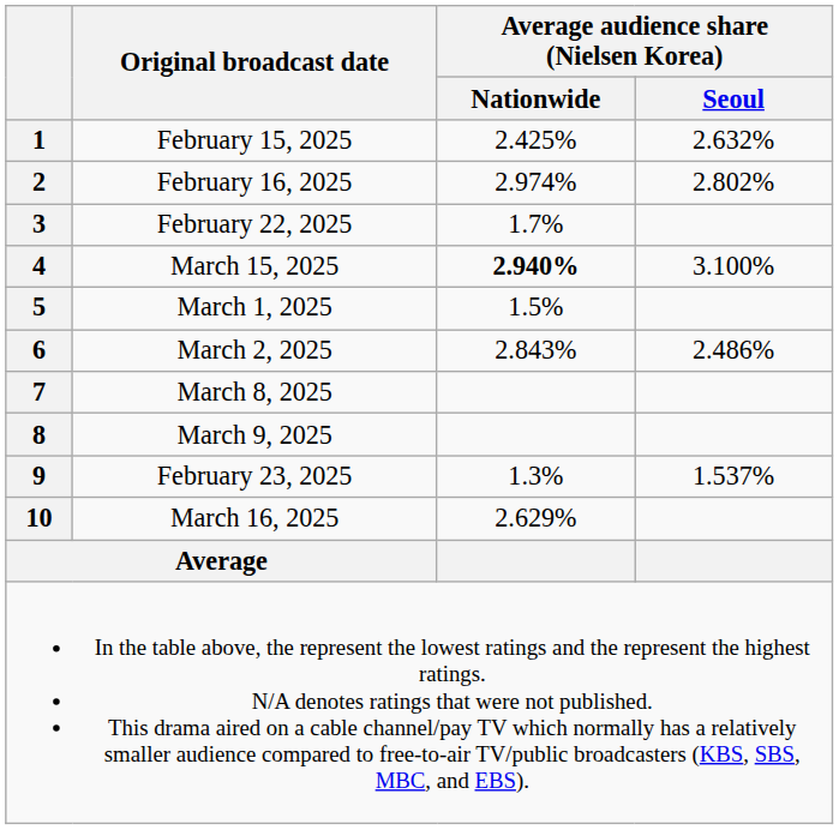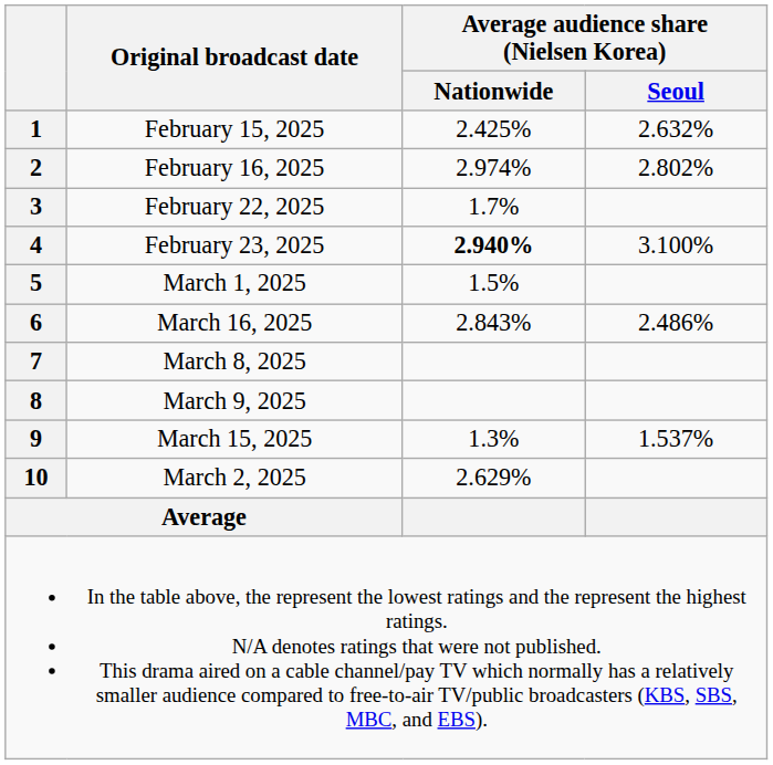 <table class="wikitable" style="margin-left:auto; margin-right:auto; width:500px; text-align:center">
 <tr>
 <th scope="col" rowspan="2"></th>
 <th scope="col" rowspan="2">Original broadcast date</th>
 <th colspan="2" scope="col">Average audience share<br>(Nielsen Korea)</th>
 </tr>
 <tr>
 <th scope="col" style="width:7em">Nationwide</th>
 <th scope="col" style="width:7em"><a href='#'>Seoul</a></th>
 </tr>
 <tr>
 <th scope="col">1</th>
 <td>February 15, 2025</td>
 <td>2.425% </td>
 <td>2.632% </td>
 </tr>
 <tr>
 <th scope="col">2</th>
 <td>February 16, 2025</td>
 <td>2.974% </td>
 <td>2.802% </td>
 </tr>
 <tr>
 <th scope="col">3</th>
 <td>February 22, 2025</td>
 <td>1.7% </td>
 <td></td>
 </tr>
 <tr>
 <th scope="col">4</th>
-<td>March 15, 2025</td>
+<td>February 23, 2025</td>
 <td><strong>2.940% </strong></td>
 <td>3.100% </td>
 </tr>
 <tr>
 <th scope="col">5</th>
 <td>March 1, 2025</td>
 <td>1.5% </td>
 <td></td>
 </tr>
 <tr>
 <th scope="col">6</th>
-<td>March 2, 2025</td>
+<td>March 16, 2025</td>
 <td>2.843% </td>
 <td>2.486% </td>
 </tr>
 <tr>
 <th scope="col">7</th>
 <td>March 8, 2025</td>
 <td><strong></strong> </td>
 <td></td>
 </tr>
 <tr>
 <th scope="col">8</th>
 <td>March 9, 2025</td>
 <td><strong></strong> </td>
 <td><strong></strong> </td>
 </tr>
 <tr>
 <th scope="col">9</th>
-<td>February 23, 2025</td>
+<td>March 15, 2025</td>
 <td>1.3% </td>
 <td>1.537% </td>
 </tr>
 <tr>
 <th scope="col">10</th>
-<td>March 16, 2025</td>
+<td>March 2, 2025</td>
 <td>2.629% </td>
 <td><strong></strong> </td>
 </tr>
 <tr>
 <th scope="col" colspan="2">Average</th>
 <th scope="col"></th>
 <th scope="col"></th>
 </tr>
 <tr>
 <td colspan="4" style="font-size:85%"><br><ul><li>In the table above, the <strong></strong> represent the lowest ratings and the <strong></strong> represent the highest ratings.</li><li>N/A denotes ratings that were not published.</li><li>This drama aired on a cable channel/pay TV which normally has a relatively smaller audience compared to free-to-air TV/public broadcasters (<a href='#'>KBS</a>, <a href='#'>SBS</a>, <a href='#'>MBC</a>, and <a href='#'>EBS</a>).</li></ul></td>
 </tr>
 </table>
